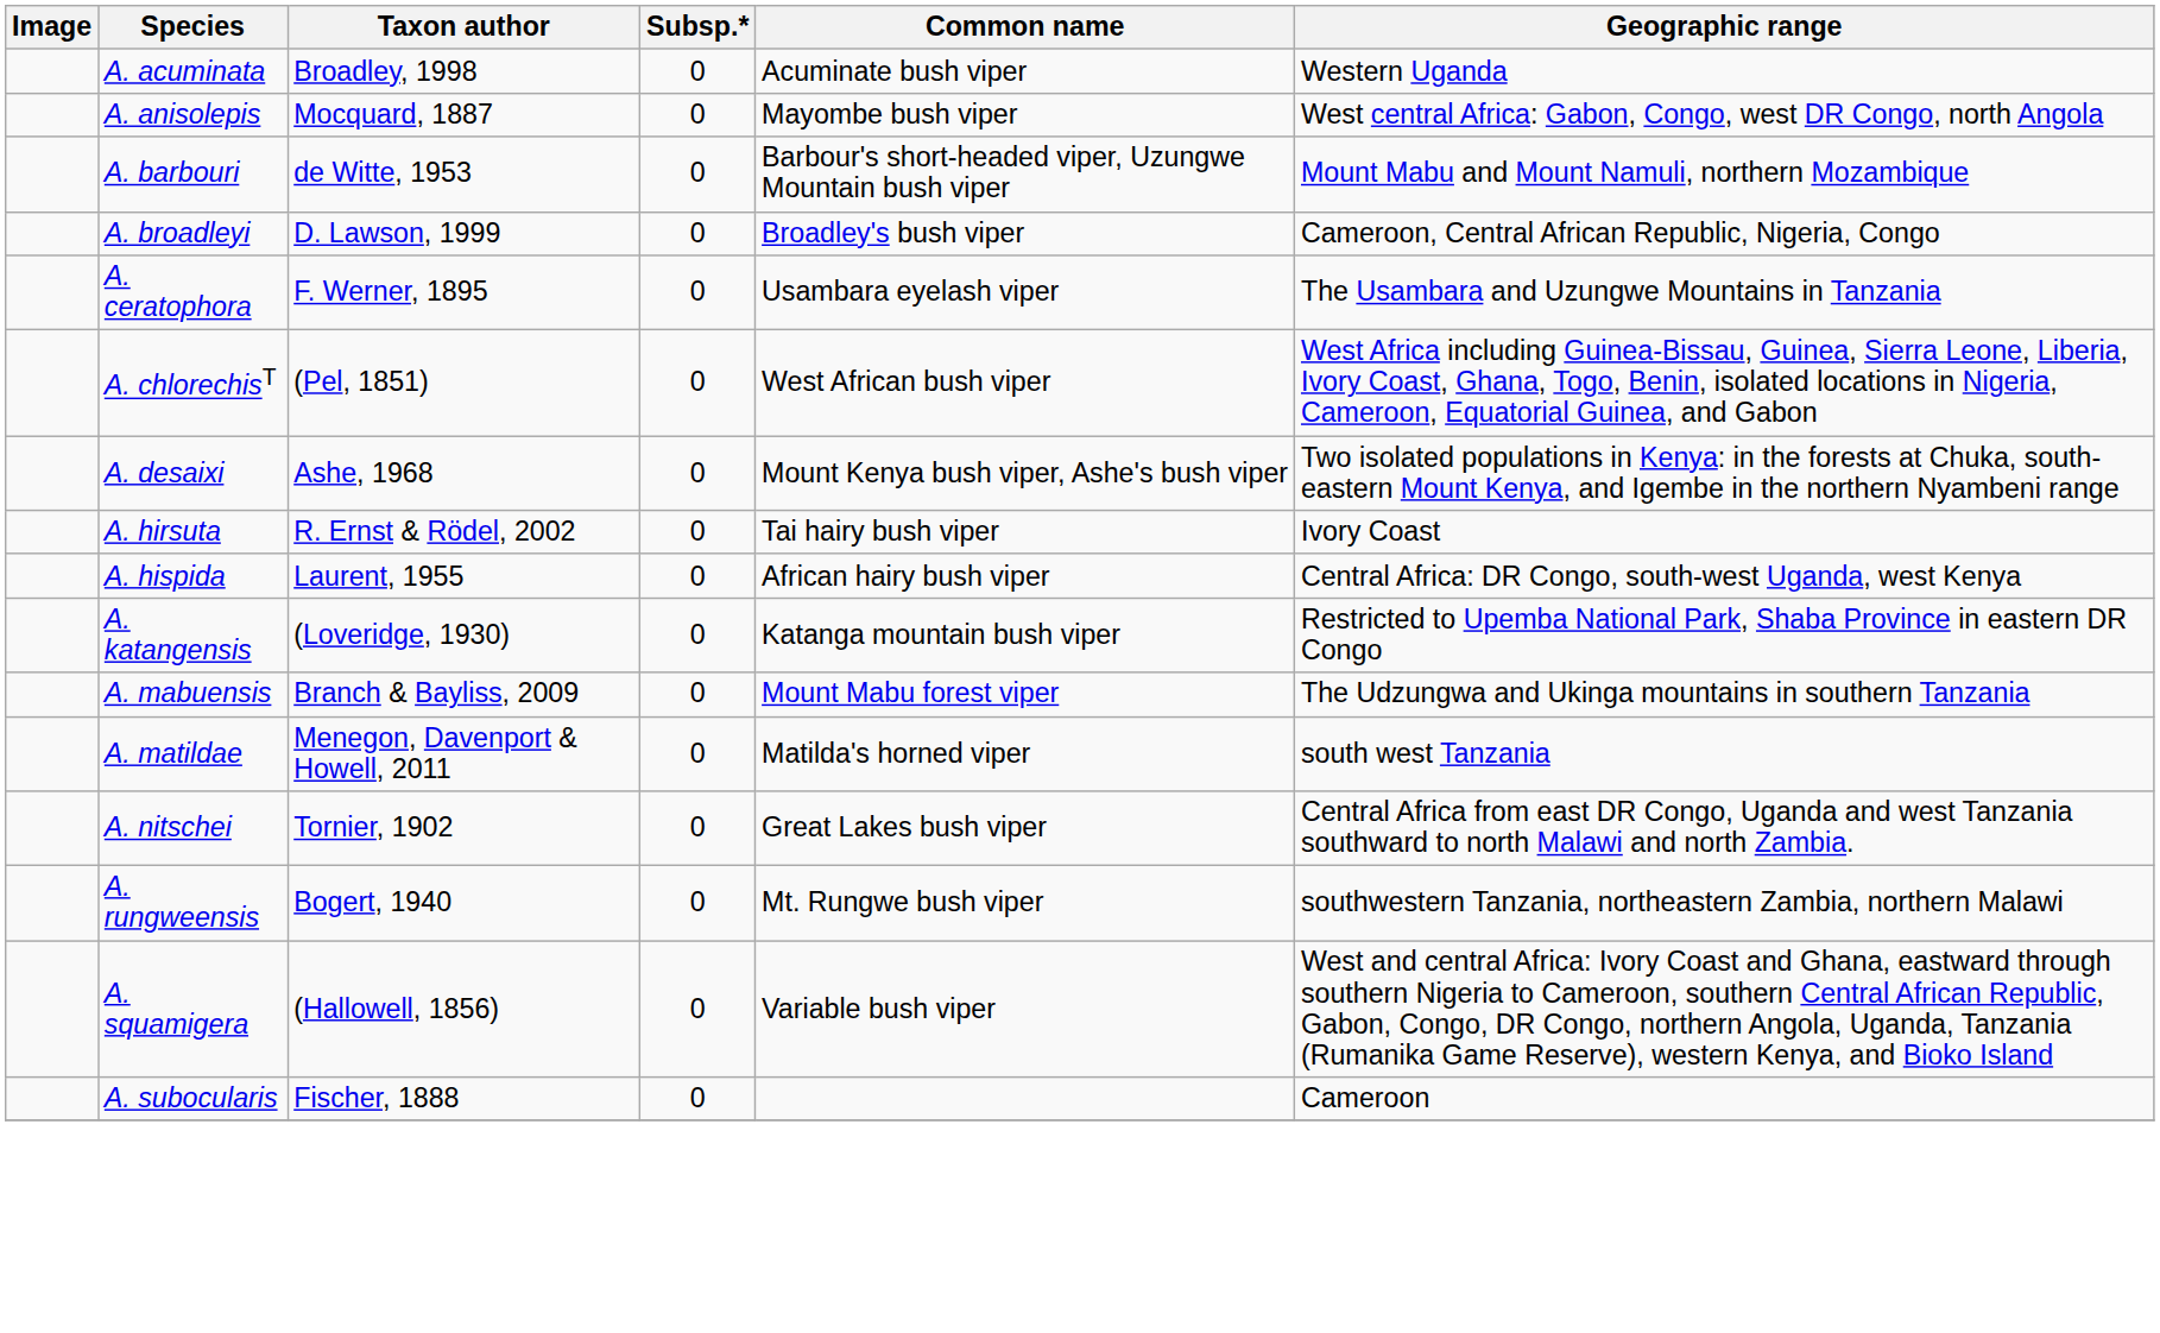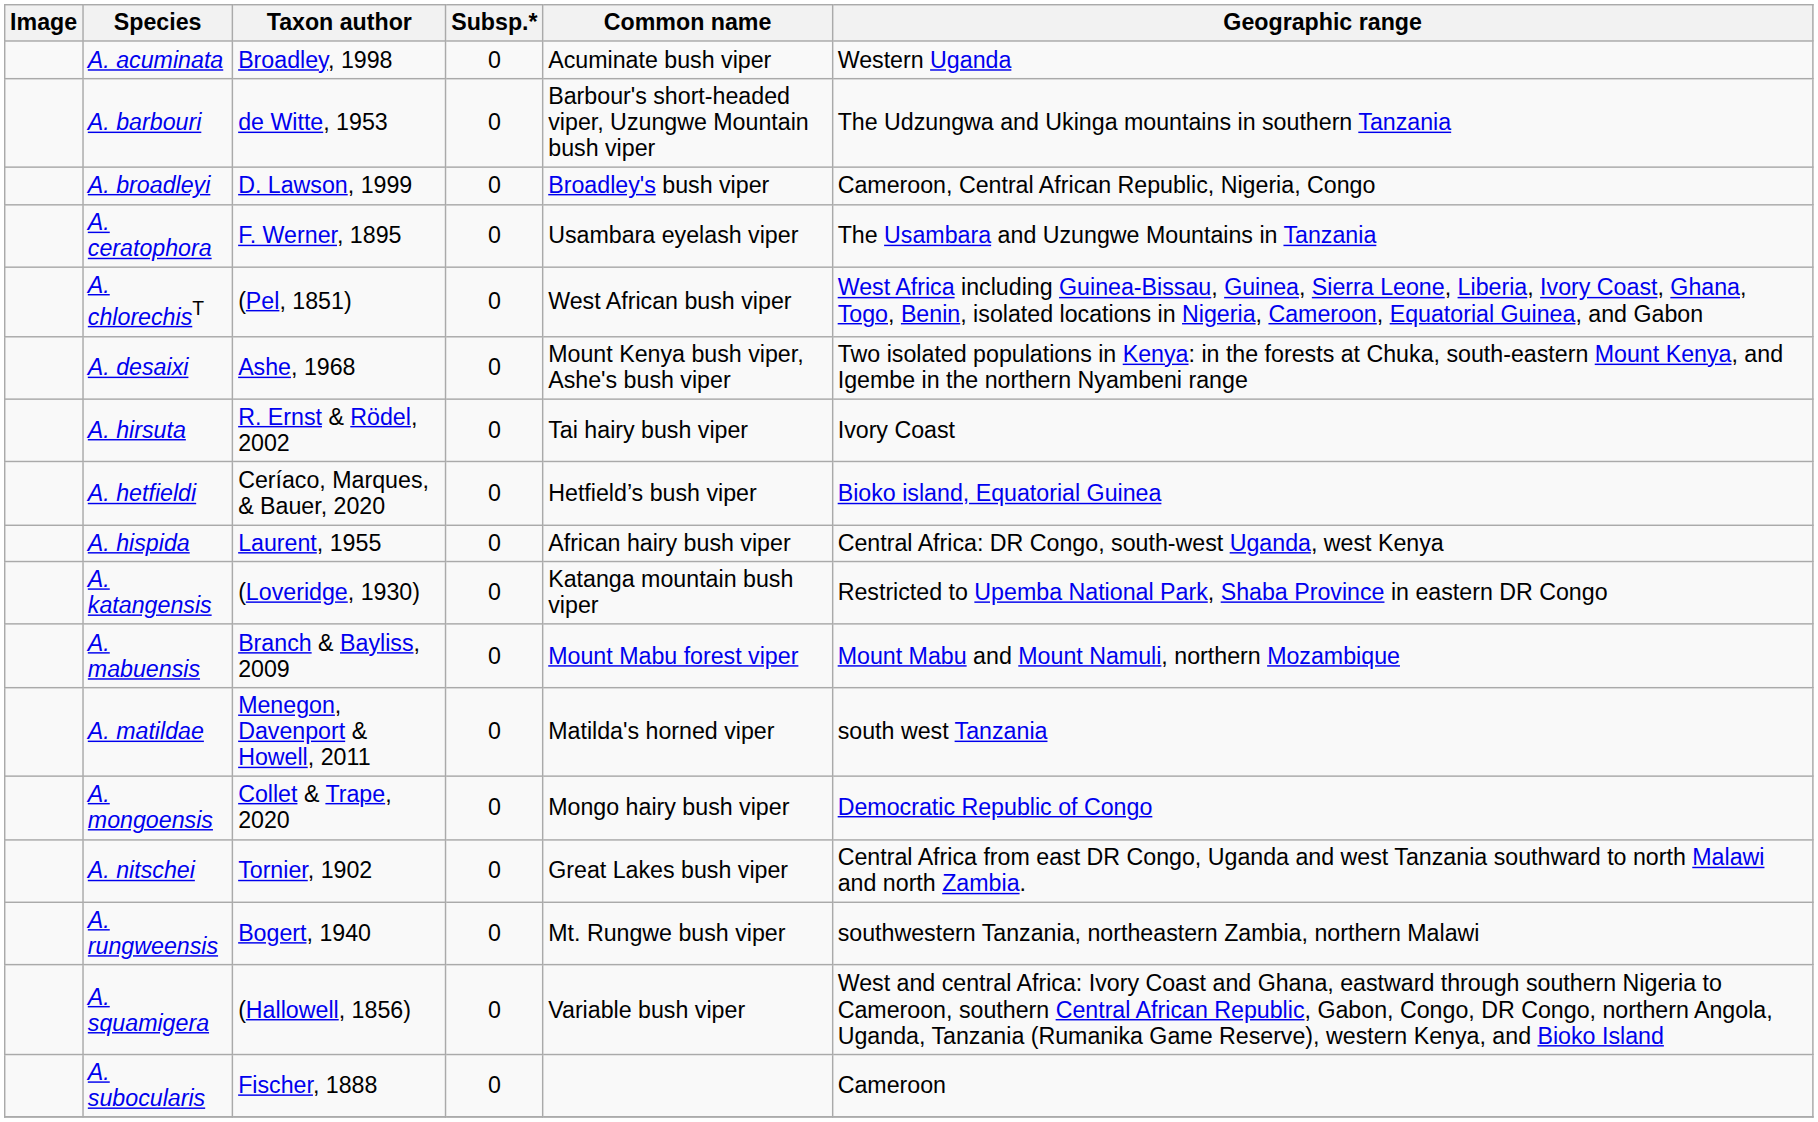 <table class="wikitable sortable">
 <tr>
 <th>Image</th>
 <th>Species</th>
 <th>Taxon author</th>
 <th>Subsp.*</th>
 <th>Common name</th>
 <th>Geographic range</th>
 </tr>
 <tr>
 <td></td>
 <td><em><a href='#'>A. acuminata</a></em></td>
 <td><a href='#'>Broadley</a>, 1998</td>
 <td align="center">0</td>
 <td>Acuminate bush viper</td>
 <td>Western <a href='#'>Uganda</a></td>
 </tr>
 <tr>
 <td></td>
-<td><em><a href='#'>A. anisolepis</a></em></td>
-<td><a href='#'>Mocquard</a>, 1887</td>
-<td align="center">0</td>
-<td>Mayombe bush viper</td>
-<td style="width:40%">West <a href='#'>central Africa</a>: <a href='#'>Gabon</a>, <a href='#'>Congo</a>, west <a href='#'>DR Congo</a>, north <a href='#'>Angola</a></td>
-</tr>
-<tr>
-<td></td>
 <td><em><a href='#'>A. barbouri</a></em></td>
 <td><a href='#'>de Witte</a>, 1953</td>
 <td align="center">0</td>
 <td>Barbour's short-headed viper, Uzungwe Mountain bush viper</td>
-<td><a href='#'>Mount Mabu</a> and <a href='#'>Mount Namuli</a>, northern <a href='#'>Mozambique</a></td>
+<td>The Udzungwa and Ukinga mountains in southern <a href='#'>Tanzania</a></td>
 </tr>
 <tr>
 <td></td>
 <td><em><a href='#'>A. broadleyi</a></em></td>
 <td><a href='#'>D. Lawson</a>, 1999</td>
 <td align="center">0</td>
 <td><a href='#'>Broadley's</a> bush viper</td>
 <td>Cameroon, Central African Republic, Nigeria, Congo</td>
 </tr>
 <tr>
 <td></td>
 <td><em><a href='#'>A. ceratophora</a></em></td>
 <td><a href='#'>F. Werner</a>, 1895</td>
 <td align="center">0</td>
 <td>Usambara eyelash viper</td>
 <td>The <a href='#'>Usambara</a> and Uzungwe Mountains in <a href='#'>Tanzania</a></td>
 </tr>
 <tr>
 <td></td>
 <td><em><a href='#'>A. chlorechis</a></em><span><sup>T</sup></span></td>
 <td>(<a href='#'>Pel</a>, 1851)</td>
 <td align="center">0</td>
 <td>West African bush viper</td>
 <td><a href='#'>West Africa</a> including <a href='#'>Guinea-Bissau</a>, <a href='#'>Guinea</a>, <a href='#'>Sierra Leone</a>, <a href='#'>Liberia</a>, <a href='#'>Ivory Coast</a>, <a href='#'>Ghana</a>, <a href='#'>Togo</a>, <a href='#'>Benin</a>, isolated locations in <a href='#'>Nigeria</a>, <a href='#'>Cameroon</a>, <a href='#'>Equatorial Guinea</a>, and Gabon</td>
 </tr>
 <tr>
 <td></td>
 <td><em><a href='#'>A. desaixi</a></em></td>
 <td><a href='#'>Ashe</a>, 1968</td>
 <td align="center">0</td>
 <td>Mount Kenya bush viper, Ashe's bush viper</td>
 <td>Two isolated populations in <a href='#'>Kenya</a>: in the forests at Chuka, south-eastern <a href='#'>Mount Kenya</a>, and Igembe in the northern Nyambeni range</td>
 </tr>
 <tr>
 <td></td>
 <td><em><a href='#'>A. hirsuta</a></em></td>
 <td><a href='#'>R. Ernst</a> & <a href='#'>Rödel</a>, 2002</td>
 <td align="center">0</td>
 <td>Tai hairy bush viper</td>
 <td>Ivory Coast</td>
 </tr>
 <tr>
 <td></td>
+<td><em><a href='#'>A. hetfieldi</a></em></td>
+<td>Ceríaco, Marques, & Bauer, 2020</td>
+<td align="center">0</td>
+<td>Hetfield’s bush viper</td>
+<td><a href='#'>Bioko island, Equatorial Guinea</a></td>
+</tr>
+<tr>
+<td></td>
 <td><em><a href='#'>A. hispida</a></em></td>
 <td><a href='#'>Laurent</a>, 1955</td>
 <td align="center">0</td>
 <td>African hairy bush viper</td>
 <td>Central Africa: DR Congo, south-west <a href='#'>Uganda</a>, west Kenya</td>
 </tr>
 <tr>
 <td></td>
 <td><em><a href='#'>A. katangensis</a></em></td>
 <td>(<a href='#'>Loveridge</a>, 1930)</td>
 <td align="center">0</td>
 <td>Katanga mountain bush viper</td>
 <td>Restricted to <a href='#'>Upemba National Park</a>, <a href='#'>Shaba Province</a> in eastern DR Congo</td>
 </tr>
 <tr>
 <td></td>
 <td><em><a href='#'>A. mabuensis</a></em></td>
 <td><a href='#'>Branch</a> & <a href='#'>Bayliss</a>, 2009</td>
 <td align="center">0</td>
 <td><a href='#'>Mount Mabu forest viper</a></td>
-<td>The Udzungwa and Ukinga mountains in southern <a href='#'>Tanzania</a></td>
+<td><a href='#'>Mount Mabu</a> and <a href='#'>Mount Namuli</a>, northern <a href='#'>Mozambique</a></td>
 </tr>
 <tr>
 <td></td>
 <td><em><a href='#'>A. matildae</a></em></td>
 <td><a href='#'>Menegon</a>, <a href='#'>Davenport</a> & <a href='#'>Howell</a>, 2011</td>
 <td align="center">0</td>
 <td>Matilda's horned viper</td>
 <td>south west <a href='#'>Tanzania</a></td>
+</tr>
+<tr>
+<td></td>
+<td><em><a href='#'>A. mongoensis</a></em></td>
+<td><a href='#'>Collet</a> & <a href='#'>Trape</a>, 2020</td>
+<td align="center">0</td>
+<td>Mongo hairy bush viper</td>
+<td><a href='#'>Democratic Republic of Congo</a></td>
 </tr>
 <tr>
 <td></td>
 <td><em><a href='#'>A. nitschei</a></em></td>
 <td><a href='#'>Tornier</a>, 1902</td>
 <td align="center">0</td>
 <td>Great Lakes bush viper</td>
 <td>Central Africa from east DR Congo, Uganda and west Tanzania southward to north <a href='#'>Malawi</a> and north <a href='#'>Zambia</a>.</td>
 </tr>
 <tr>
 <td></td>
 <td><em><a href='#'>A. rungweensis</a></em></td>
 <td><a href='#'>Bogert</a>, 1940</td>
 <td align="center">0</td>
 <td>Mt. Rungwe bush viper</td>
 <td>southwestern Tanzania, northeastern Zambia, northern Malawi</td>
 </tr>
 <tr>
 <td></td>
 <td><em><a href='#'>A. squamigera</a></em></td>
 <td>(<a href='#'>Hallowell</a>, 1856)</td>
 <td align="center">0</td>
 <td>Variable bush viper</td>
 <td>West and central Africa: Ivory Coast and Ghana, eastward through southern Nigeria to Cameroon, southern <a href='#'>Central African Republic</a>, Gabon, Congo, DR Congo, northern Angola, Uganda, Tanzania (Rumanika Game Reserve), western Kenya, and <a href='#'>Bioko Island</a></td>
 </tr>
 <tr>
 <td></td>
 <td><em><a href='#'>A. subocularis</a></em></td>
 <td><a href='#'>Fischer</a>, 1888</td>
 <td align="center">0</td>
 <td></td>
 <td>Cameroon</td>
 </tr>
 <tr>
 </tr>
 </table>
